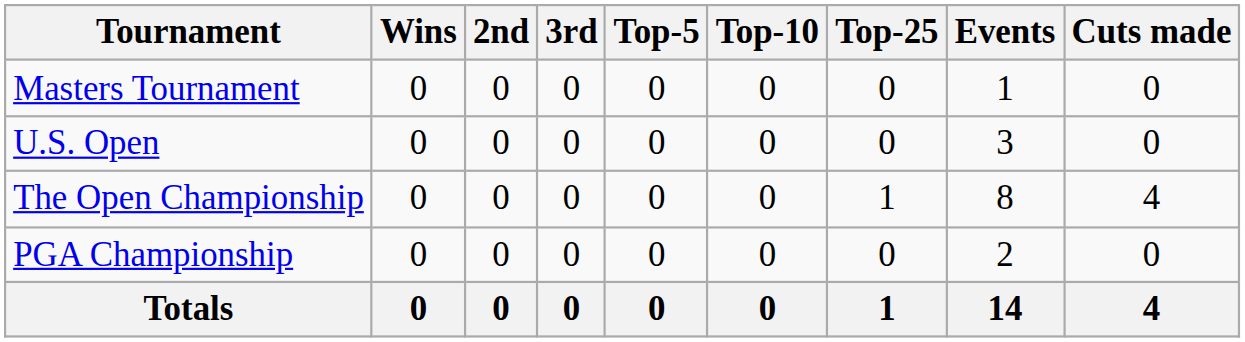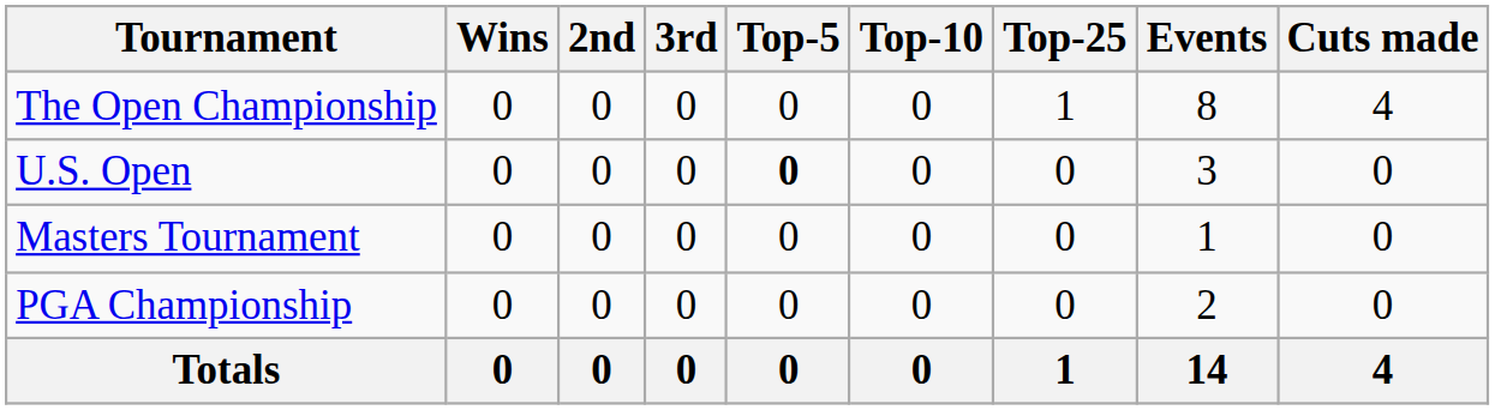 <table class=wikitable style=text-align:center>
 <tr>
 <th>Tournament</th>
 <th>Wins</th>
 <th>2nd</th>
 <th>3rd</th>
 <th>Top-5</th>
 <th>Top-10</th>
 <th>Top-25</th>
 <th>Events</th>
 <th>Cuts made</th>
 </tr>
 <tr>
+<td align=left><a href='#'>The Open Championship</a></td>
+<td>0</td>
+<td>0</td>
+<td>0</td>
+<td>0</td>
+<td>0</td>
+<td>1</td>
+<td>8</td>
+<td>4</td>
+</tr>
+<tr>
+<td align=left><a href='#'>U.S. Open</a></td>
+<td>0</td>
+<td>0</td>
+<td>0</td>
+<td><strong>0</strong></td>
+<td>0</td>
+<td>0</td>
+<td>3</td>
+<td>0</td>
+</tr>
+<tr>
 <td align=left><a href='#'>Masters Tournament</a></td>
 <td>0</td>
 <td>0</td>
 <td>0</td>
 <td>0</td>
 <td>0</td>
 <td>0</td>
 <td>1</td>
 <td>0</td>
-</tr>
-<tr>
-<td align=left><a href='#'>U.S. Open</a></td>
-<td>0</td>
-<td>0</td>
-<td>0</td>
-<td>0</td>
-<td>0</td>
-<td>0</td>
-<td>3</td>
-<td>0</td>
-</tr>
-<tr>
-<td align=left><a href='#'>The Open Championship</a></td>
-<td>0</td>
-<td>0</td>
-<td>0</td>
-<td>0</td>
-<td>0</td>
-<td>1</td>
-<td>8</td>
-<td>4</td>
 </tr>
 <tr>
 <td align=left><a href='#'>PGA Championship</a></td>
 <td>0</td>
 <td>0</td>
 <td>0</td>
 <td>0</td>
 <td>0</td>
 <td>0</td>
 <td>2</td>
 <td>0</td>
 </tr>
 <tr>
 <th>Totals</th>
 <th>0</th>
 <th>0</th>
 <th>0</th>
 <th>0</th>
 <th>0</th>
 <th>1</th>
 <th>14</th>
 <th>4</th>
 </tr>
 </table>
